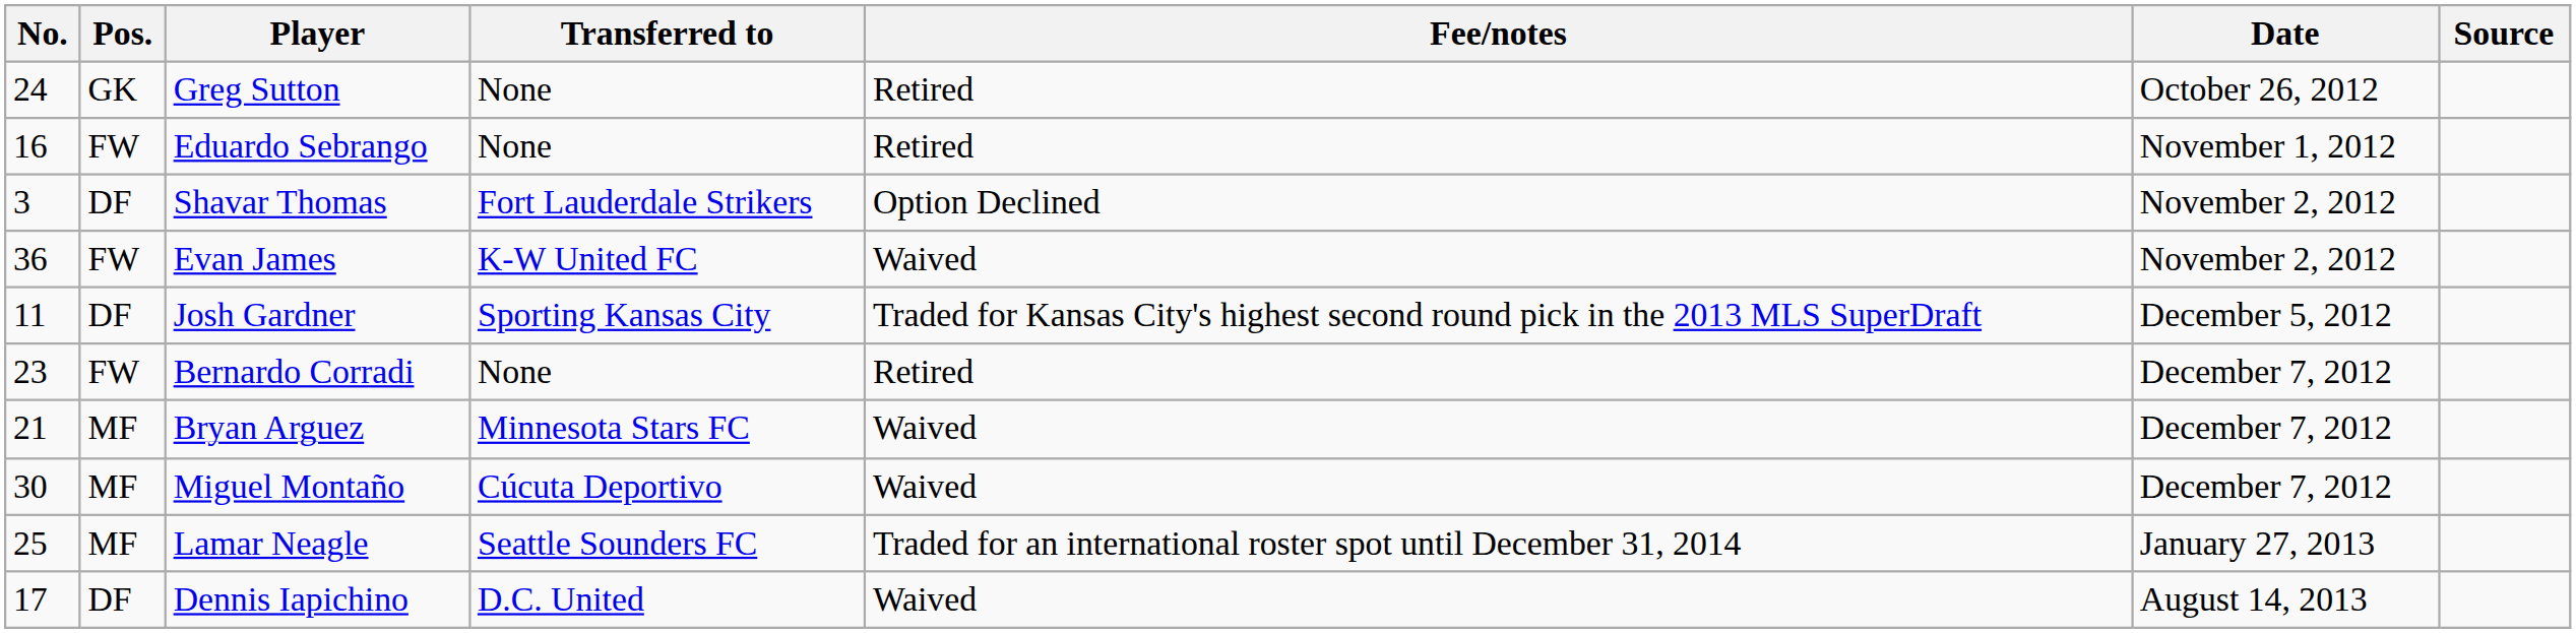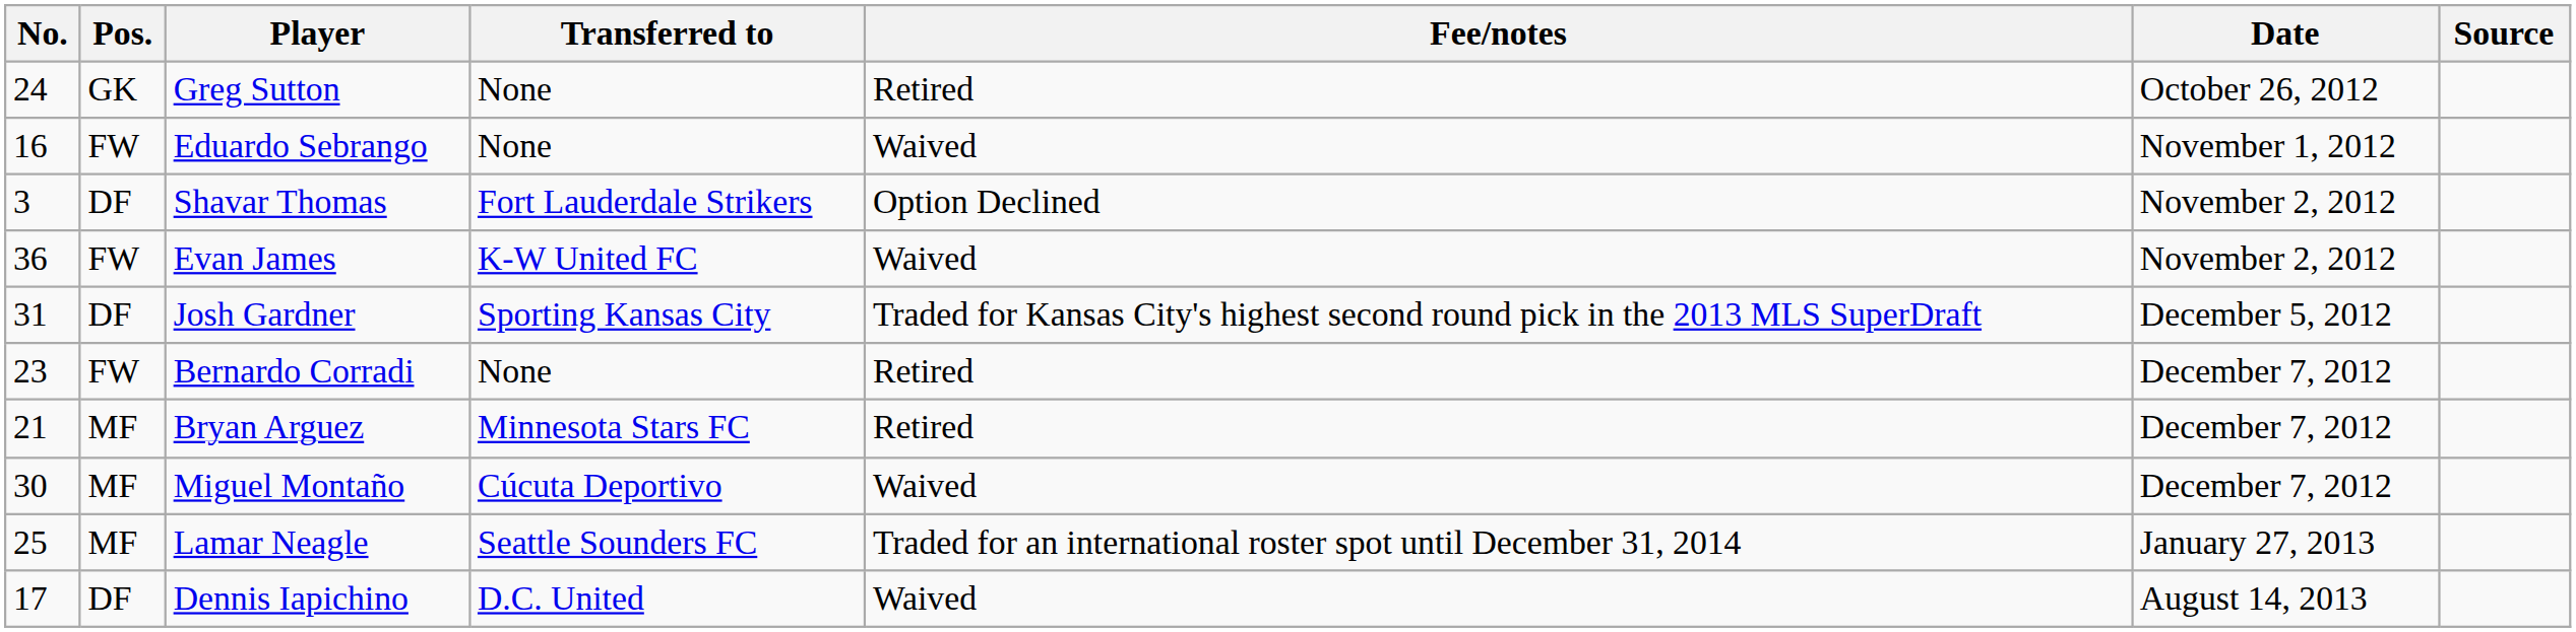 <table class="wikitable sortable" style="width:90%; text-align:center; font-size:95%; text-align:left;">
 <tr>
 <th><strong>No.</strong></th>
 <th><strong>Pos.</strong></th>
 <th><strong>Player</strong></th>
 <th><strong>Transferred to</strong></th>
 <th><strong>Fee/notes</strong></th>
 <th><strong>Date</strong></th>
 <th><strong>Source</strong></th>
 </tr>
 <tr>
 <td>24</td>
 <td>GK</td>
 <td> <a href='#'>Greg Sutton</a></td>
 <td>None</td>
 <td>Retired</td>
 <td>October 26, 2012</td>
 <td></td>
 </tr>
 <tr>
 <td>16</td>
 <td>FW</td>
 <td> <a href='#'>Eduardo Sebrango</a></td>
 <td>None</td>
-<td>Retired</td>
+<td>Waived</td>
 <td>November 1, 2012</td>
 <td></td>
 </tr>
 <tr>
 <td>3</td>
 <td>DF</td>
 <td> <a href='#'>Shavar Thomas</a></td>
 <td> <a href='#'>Fort Lauderdale Strikers</a></td>
 <td>Option Declined</td>
 <td>November 2, 2012</td>
 <td></td>
 </tr>
 <tr>
 <td>36</td>
 <td>FW</td>
 <td> <a href='#'>Evan James</a></td>
 <td> <a href='#'>K-W United FC</a></td>
 <td>Waived</td>
 <td>November 2, 2012</td>
 <td></td>
 </tr>
 <tr>
-<td>11</td>
+<td>31</td>
 <td>DF</td>
 <td> <a href='#'>Josh Gardner</a></td>
 <td> <a href='#'>Sporting Kansas City</a></td>
 <td>Traded for Kansas City's highest second round pick in the <a href='#'>2013 MLS SuperDraft</a></td>
 <td>December 5, 2012</td>
 <td></td>
 </tr>
 <tr>
 <td>23</td>
 <td>FW</td>
 <td> <a href='#'>Bernardo Corradi</a></td>
 <td>None</td>
 <td>Retired</td>
 <td>December 7, 2012</td>
 <td></td>
 </tr>
 <tr>
 <td>21</td>
 <td>MF</td>
 <td> <a href='#'>Bryan Arguez</a></td>
 <td> <a href='#'>Minnesota Stars FC</a></td>
-<td>Waived</td>
+<td>Retired</td>
 <td>December 7, 2012</td>
 <td></td>
 </tr>
 <tr>
 <td>30</td>
 <td>MF</td>
 <td> <a href='#'>Miguel Montaño</a></td>
 <td> <a href='#'>Cúcuta Deportivo</a></td>
 <td>Waived</td>
 <td>December 7, 2012</td>
 <td></td>
 </tr>
 <tr>
 <td>25</td>
 <td>MF</td>
 <td> <a href='#'>Lamar Neagle</a></td>
 <td> <a href='#'>Seattle Sounders FC</a></td>
 <td>Traded for an international roster spot until December 31, 2014</td>
 <td>January 27, 2013</td>
 <td></td>
 </tr>
 <tr>
 <td>17</td>
 <td>DF</td>
 <td> <a href='#'>Dennis Iapichino</a></td>
 <td><a href='#'>D.C. United</a></td>
 <td>Waived</td>
 <td>August 14, 2013</td>
 <td></td>
 </tr>
 </table>
